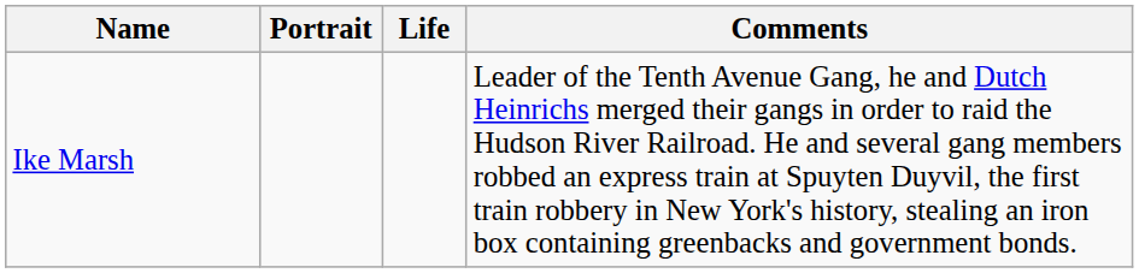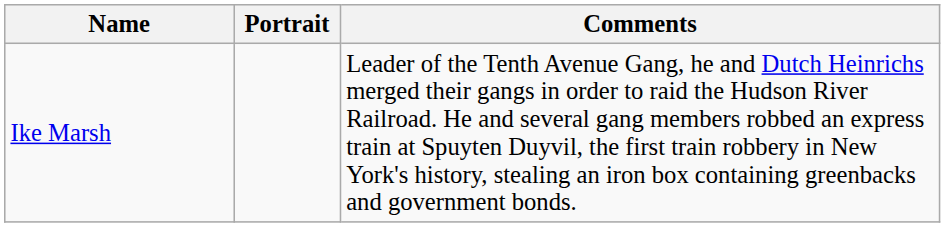 <table class=wikitable>
 <tr>
 <th width="21%">Name</th>
 <th width="7%">Portrait</th>
-<th width="7%">Life</th>
 <th width="55%">Comments</th>
 </tr>
 <tr>
 <td><a href='#'>Ike Marsh</a></td>
 <td></td>
-<td></td>
 <td>Leader of the Tenth Avenue Gang, he and <a href='#'>Dutch Heinrichs</a> merged their gangs in order to raid the Hudson River Railroad. He and several gang members robbed an express train at Spuyten Duyvil, the first train robbery in New York's history, stealing an iron box containing greenbacks and government bonds.</td>
 </tr>
 </table>
